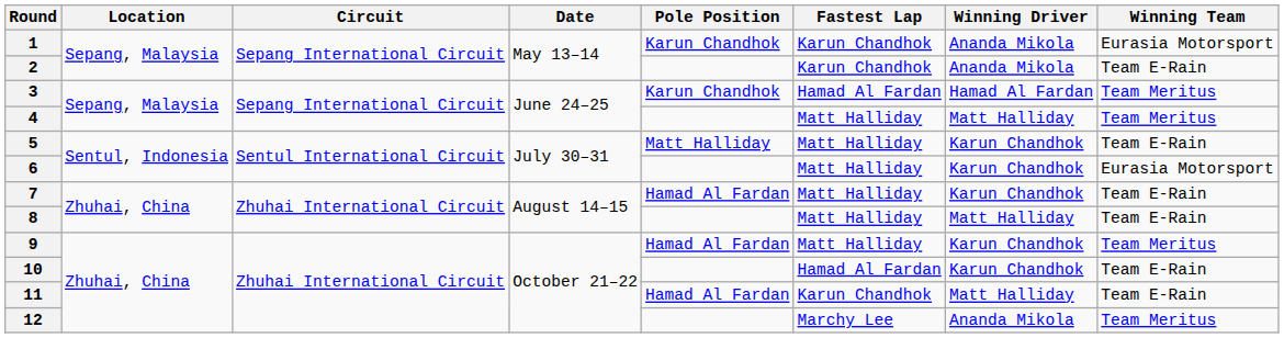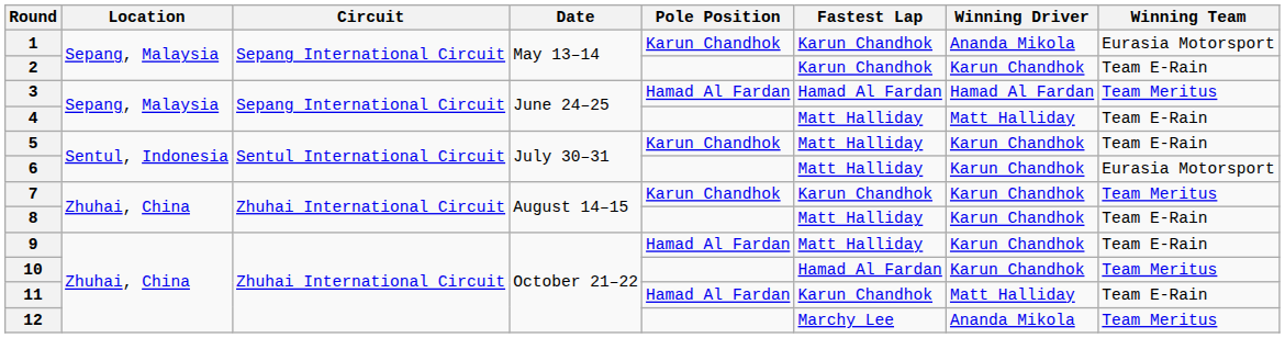 <table class="wikitable" style="font-size:85%;">
 <tr>
 <th>Round</th>
 <th>Location</th>
 <th>Circuit</th>
 <th>Date</th>
 <th>Pole Position</th>
 <th>Fastest Lap</th>
 <th>Winning Driver</th>
 <th>Winning Team</th>
 </tr>
 <tr>
 <th>1</th>
 <td rowspan=2 nowrap> <a href='#'>Sepang</a>, <a href='#'>Malaysia</a></td>
 <td rowspan=2 nowrap><a href='#'>Sepang International Circuit</a></td>
 <td rowspan=2>May 13–14</td>
 <td> <a href='#'>Karun Chandhok</a></td>
 <td> <a href='#'>Karun Chandhok</a></td>
 <td> <a href='#'>Ananda Mikola</a></td>
 <td nowrap> Eurasia Motorsport</td>
 </tr>
 <tr>
 <th>2</th>
 <td></td>
 <td> <a href='#'>Karun Chandhok</a></td>
-<td> <a href='#'>Ananda Mikola</a></td>
+<td> <a href='#'>Karun Chandhok</a></td>
 <td> Team E-Rain</td>
 </tr>
 <tr>
 <th>3</th>
 <td rowspan=2> <a href='#'>Sepang</a>, <a href='#'>Malaysia</a></td>
 <td rowspan=2><a href='#'>Sepang International Circuit</a></td>
 <td rowspan=2>June 24–25</td>
-<td> <a href='#'>Karun Chandhok</a></td>
+<td nowrap> <a href='#'>Hamad Al Fardan</a></td>
 <td nowrap> <a href='#'>Hamad Al Fardan</a></td>
 <td nowrap> <a href='#'>Hamad Al Fardan</a></td>
 <td> <a href='#'>Team Meritus</a></td>
 </tr>
 <tr>
 <th>4</th>
 <td></td>
 <td> <a href='#'>Matt Halliday</a></td>
 <td> <a href='#'>Matt Halliday</a></td>
-<td> <a href='#'>Team Meritus</a></td>
+<td> Team E-Rain</td>
 </tr>
 <tr>
 <th>5</th>
 <td rowspan=2> <a href='#'>Sentul</a>, <a href='#'>Indonesia</a></td>
 <td rowspan=2><a href='#'>Sentul International Circuit</a></td>
 <td rowspan=2>July 30–31</td>
-<td> <a href='#'>Matt Halliday</a></td>
+<td> <a href='#'>Karun Chandhok</a></td>
 <td> <a href='#'>Matt Halliday</a></td>
 <td> <a href='#'>Karun Chandhok</a></td>
 <td> Team E-Rain</td>
 </tr>
 <tr>
 <th>6</th>
 <td></td>
 <td> <a href='#'>Matt Halliday</a></td>
 <td> <a href='#'>Karun Chandhok</a></td>
 <td> Eurasia Motorsport</td>
 </tr>
 <tr>
 <th>7</th>
 <td rowspan=2> <a href='#'>Zhuhai</a>, <a href='#'>China</a></td>
 <td rowspan=2><a href='#'>Zhuhai International Circuit</a></td>
 <td rowspan=2>August 14–15</td>
-<td nowrap> <a href='#'>Hamad Al Fardan</a></td>
-<td> <a href='#'>Matt Halliday</a></td>
 <td> <a href='#'>Karun Chandhok</a></td>
-<td> Team E-Rain</td>
+<td> <a href='#'>Karun Chandhok</a></td>
+<td> <a href='#'>Karun Chandhok</a></td>
+<td> <a href='#'>Team Meritus</a></td>
 </tr>
 <tr>
 <th>8</th>
 <td></td>
 <td> <a href='#'>Matt Halliday</a></td>
-<td> <a href='#'>Matt Halliday</a></td>
+<td> <a href='#'>Karun Chandhok</a></td>
 <td> Team E-Rain</td>
 </tr>
 <tr>
 <th>9</th>
 <td rowspan=4> <a href='#'>Zhuhai</a>, <a href='#'>China</a></td>
 <td rowspan=4><a href='#'>Zhuhai International Circuit</a></td>
 <td rowspan=4 nowrap>October 21–22</td>
 <td nowrap> <a href='#'>Hamad Al Fardan</a></td>
 <td> <a href='#'>Matt Halliday</a></td>
 <td> <a href='#'>Karun Chandhok</a></td>
-<td> <a href='#'>Team Meritus</a></td>
+<td> Team E-Rain</td>
 </tr>
 <tr>
 <th>10</th>
 <td></td>
 <td nowrap> <a href='#'>Hamad Al Fardan</a></td>
 <td> <a href='#'>Karun Chandhok</a></td>
-<td> Team E-Rain</td>
+<td> <a href='#'>Team Meritus</a></td>
 </tr>
 <tr>
 <th>11</th>
 <td nowrap> <a href='#'>Hamad Al Fardan</a></td>
 <td> <a href='#'>Karun Chandhok</a></td>
 <td> <a href='#'>Matt Halliday</a></td>
 <td> Team E-Rain</td>
 </tr>
 <tr>
 <th>12</th>
 <td></td>
 <td> <a href='#'>Marchy Lee</a></td>
 <td> <a href='#'>Ananda Mikola</a></td>
 <td> <a href='#'>Team Meritus</a></td>
 </tr>
 </table>
